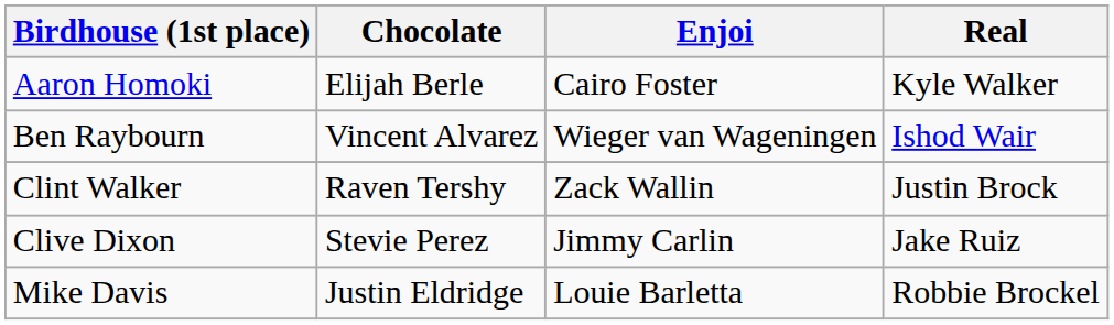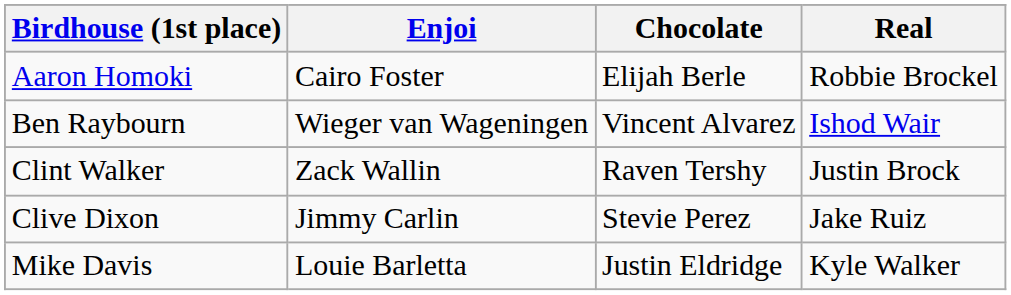 <table class="wikitable">
 <tr>
 <th><a href='#'>Birdhouse</a> (1st place)</th>
+<th><a href='#'>Enjoi</a></th>
 <th>Chocolate</th>
-<th><a href='#'>Enjoi</a></th>
 <th>Real</th>
 </tr>
 <tr>
 <td><a href='#'>Aaron Homoki</a></td>
+<td>Cairo Foster</td>
 <td>Elijah Berle</td>
-<td>Cairo Foster</td>
-<td>Kyle Walker</td>
+<td>Robbie Brockel</td>
 </tr>
 <tr>
 <td>Ben Raybourn</td>
+<td>Wieger van Wageningen</td>
 <td>Vincent Alvarez</td>
-<td>Wieger van Wageningen</td>
 <td><a href='#'>Ishod Wair</a></td>
 </tr>
 <tr>
 <td>Clint Walker</td>
+<td>Zack Wallin</td>
 <td>Raven Tershy</td>
-<td>Zack Wallin</td>
 <td>Justin Brock</td>
 </tr>
 <tr>
 <td>Clive Dixon</td>
+<td>Jimmy Carlin</td>
 <td>Stevie Perez</td>
-<td>Jimmy Carlin</td>
 <td>Jake Ruiz</td>
 </tr>
 <tr>
 <td>Mike Davis</td>
+<td>Louie Barletta</td>
 <td>Justin Eldridge</td>
-<td>Louie Barletta</td>
-<td>Robbie Brockel</td>
+<td>Kyle Walker</td>
 </tr>
 </table>
